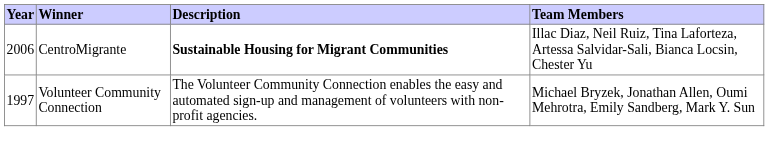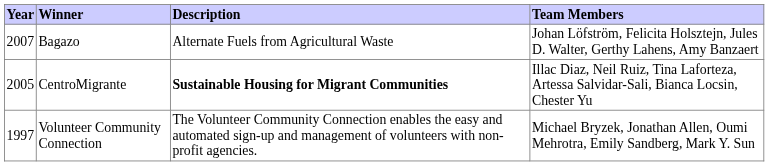 <table border=1 cellpadding=2 style="border-collapse: collapse;">
 <tr bgcolor="#ccccff">
 <td><strong>Year</strong></td>
 <td><strong>Winner</strong></td>
 <td><strong>Description</strong></td>
 <td><strong>Team Members</strong></td>
 </tr>
 <tr>
-<td>2006</td>
+<td>2007</td>
+<td>Bagazo</td>
+<td>Alternate Fuels from Agricultural Waste</td>
+<td>Johan Löfström, Felicita Holsztejn, Jules D. Walter, Gerthy Lahens, Amy Banzaert</td>
+</tr>
+<tr>
+<td>2005</td>
 <td>CentroMigrante</td>
 <td><strong>Sustainable Housing for Migrant Communities</strong></td>
 <td>Illac Diaz, Neil Ruiz, Tina Laforteza, Artessa Salvidar-Sali, Bianca Locsin, Chester Yu</td>
 </tr>
 <tr>
 <td>1997</td>
 <td>Volunteer Community Connection</td>
 <td>The Volunteer Community Connection enables the easy and automated sign-up and management of volunteers with non-profit agencies.</td>
 <td>Michael Bryzek, Jonathan Allen, Oumi Mehrotra, Emily Sandberg, Mark Y. Sun</td>
 </tr>
 </table>
